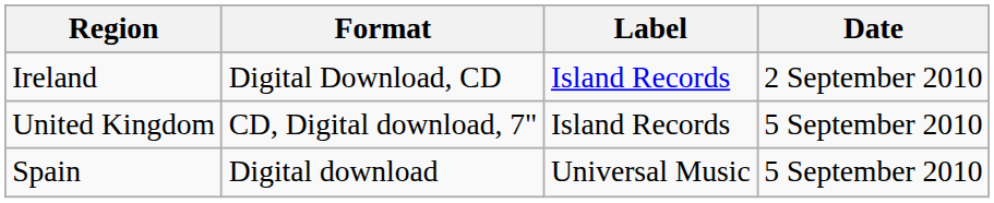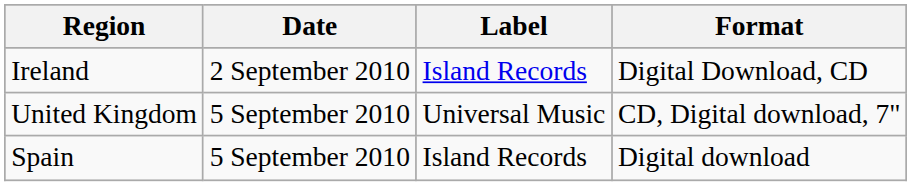 <table class="wikitable">
 <tr>
 <th>Region</th>
+<th>Date</th>
+<th>Label</th>
 <th>Format</th>
-<th>Label</th>
-<th>Date</th>
 </tr>
 <tr>
 <td>Ireland</td>
+<td>2 September 2010</td>
+<td><a href='#'>Island Records</a></td>
 <td>Digital Download, CD</td>
-<td><a href='#'>Island Records</a></td>
-<td>2 September 2010</td>
 </tr>
 <tr>
 <td>United Kingdom</td>
+<td>5 September 2010</td>
+<td>Universal Music</td>
 <td>CD, Digital download, 7"</td>
-<td>Island Records</td>
-<td>5 September 2010</td>
 </tr>
 <tr>
 <td>Spain</td>
+<td>5 September 2010</td>
+<td>Island Records</td>
 <td>Digital download</td>
-<td>Universal Music</td>
-<td>5 September 2010</td>
 </tr>
 </table>
